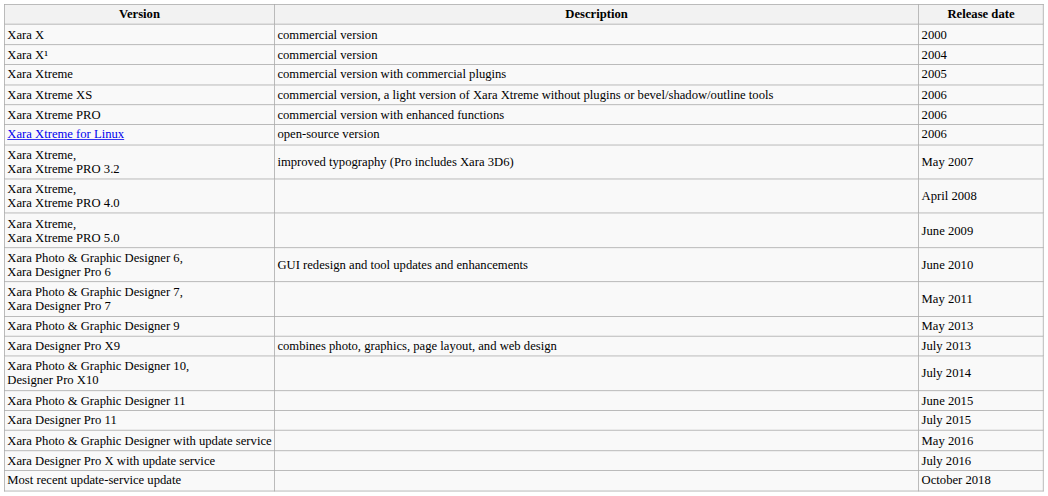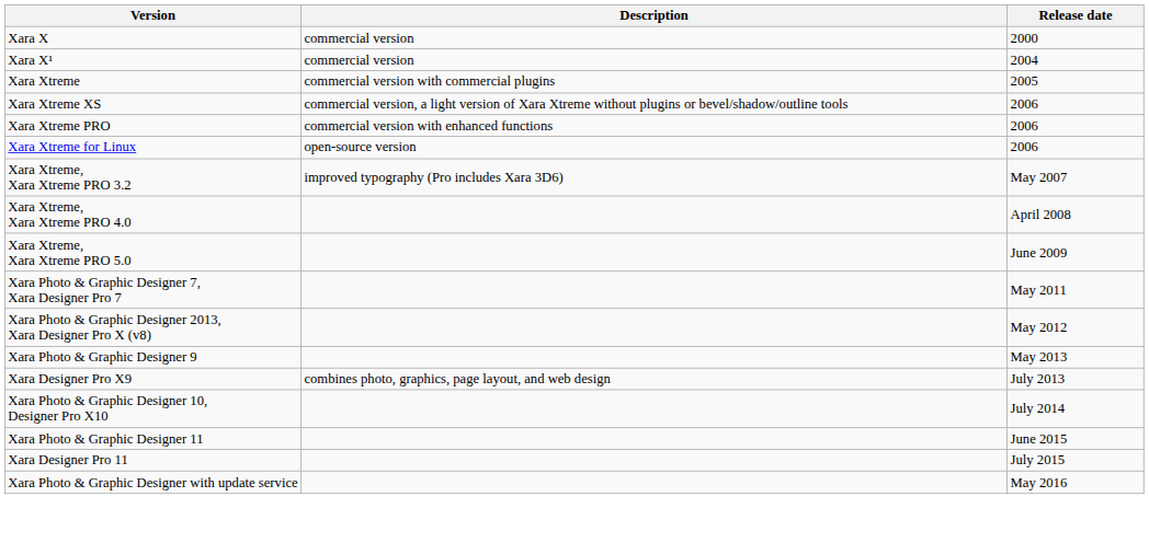 <table class="wikitable">
 <tr>
 <th style="width:26%;">Version</th>
 <th>Description</th>
 <th style="width:12%;">Release date</th>
 </tr>
 <tr>
 <td>Xara X</td>
 <td>commercial version</td>
 <td>2000</td>
 </tr>
 <tr>
 <td>Xara X¹</td>
 <td>commercial version</td>
 <td>2004</td>
 </tr>
 <tr>
 <td>Xara Xtreme</td>
 <td>commercial version with commercial plugins</td>
 <td>2005</td>
 </tr>
 <tr>
 <td>Xara Xtreme XS</td>
 <td>commercial version, a light version of Xara Xtreme without plugins or bevel/shadow/outline tools</td>
 <td>2006</td>
 </tr>
 <tr>
 <td>Xara Xtreme PRO</td>
 <td>commercial version with enhanced functions</td>
 <td>2006</td>
 </tr>
 <tr>
 <td><a href='#'>Xara Xtreme for Linux</a></td>
 <td>open-source version</td>
 <td>2006</td>
 </tr>
 <tr>
 <td>Xara Xtreme,<br>Xara Xtreme PRO 3.2</td>
 <td>improved typography (Pro includes Xara 3D6)</td>
 <td>May 2007</td>
 </tr>
 <tr>
 <td>Xara Xtreme,<br>Xara Xtreme PRO 4.0</td>
 <td> </td>
 <td>April 2008</td>
 </tr>
 <tr>
 <td>Xara Xtreme,<br>Xara Xtreme PRO 5.0</td>
 <td> </td>
 <td>June 2009</td>
 </tr>
 <tr>
-<td>Xara Photo & Graphic Designer 6,<br>Xara Designer Pro 6</td>
-<td>GUI redesign and tool updates and enhancements</td>
-<td>June 2010</td>
-</tr>
-<tr>
 <td>Xara Photo & Graphic Designer 7,<br>Xara Designer Pro 7</td>
 <td> </td>
 <td>May 2011</td>
+</tr>
+<tr>
+<td>Xara Photo & Graphic Designer 2013,<br>Xara Designer Pro X (v8)</td>
+<td> </td>
+<td>May 2012</td>
 </tr>
 <tr>
 <td>Xara Photo & Graphic Designer 9</td>
 <td> </td>
 <td>May 2013</td>
 </tr>
 <tr>
 <td>Xara Designer Pro X9</td>
 <td>combines photo, graphics, page layout, and web design</td>
 <td>July 2013</td>
 </tr>
 <tr>
 <td>Xara Photo & Graphic Designer 10,<br>Designer Pro X10</td>
 <td> </td>
 <td>July 2014</td>
 </tr>
 <tr>
 <td>Xara Photo & Graphic Designer 11</td>
 <td> </td>
 <td>June 2015</td>
 </tr>
 <tr>
 <td>Xara Designer Pro 11</td>
 <td> </td>
 <td>July 2015</td>
 </tr>
 <tr>
 <td>Xara Photo & Graphic Designer with update service</td>
 <td> </td>
 <td>May 2016</td>
 </tr>
-<tr>
-<td>Xara Designer Pro X with update service</td>
-<td> </td>
-<td>July 2016</td>
-</tr>
-<tr>
-<td>Most recent update-service update</td>
-<td> </td>
-<td>October 2018</td>
-</tr>
 </table>
